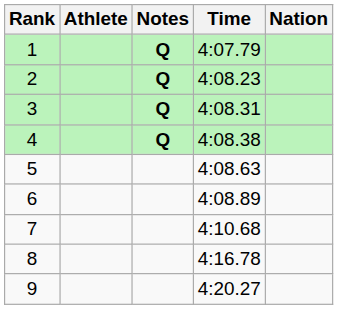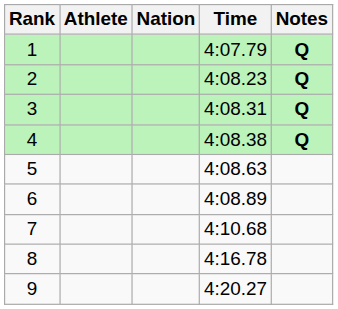 <table class="wikitable sortable" style="text-align:center">
 <tr>
 <th>Rank</th>
 <th>Athlete</th>
+<th>Nation</th>
+<th>Time</th>
 <th>Notes</th>
-<th>Time</th>
-<th>Nation</th>
 </tr>
 <tr bgcolor=#bbf3bb>
 <td>1</td>
 <td align=left></td>
+<td align=left></td>
+<td>4:07.79</td>
 <td><strong>Q</strong></td>
-<td>4:07.79</td>
-<td align=left></td>
 </tr>
 <tr bgcolor=#bbf3bb>
 <td>2</td>
 <td align=left></td>
+<td align=left></td>
+<td>4:08.23</td>
 <td><strong>Q</strong></td>
-<td>4:08.23</td>
-<td align=left></td>
 </tr>
 <tr bgcolor=#bbf3bb>
 <td>3</td>
 <td align=left></td>
+<td align=left></td>
+<td>4:08.31</td>
 <td><strong>Q</strong></td>
-<td>4:08.31</td>
-<td align=left></td>
 </tr>
 <tr bgcolor=#bbf3bb>
 <td>4</td>
 <td align=left></td>
+<td align=left></td>
+<td>4:08.38</td>
 <td><strong>Q</strong></td>
-<td>4:08.38</td>
-<td align=left></td>
 </tr>
 <tr>
 <td>5</td>
 <td align=left></td>
+<td align=left></td>
+<td>4:08.63</td>
 <td></td>
-<td>4:08.63</td>
-<td align=left></td>
 </tr>
 <tr>
 <td>6</td>
 <td align=left></td>
+<td align=left></td>
+<td>4:08.89</td>
 <td></td>
-<td>4:08.89</td>
-<td align=left></td>
 </tr>
 <tr>
 <td>7</td>
 <td align=left></td>
+<td align=left></td>
+<td>4:10.68</td>
 <td></td>
-<td>4:10.68</td>
-<td align=left></td>
 </tr>
 <tr>
 <td>8</td>
 <td align=left></td>
+<td align=left></td>
+<td>4:16.78</td>
 <td></td>
-<td>4:16.78</td>
-<td align=left></td>
 </tr>
 <tr>
 <td>9</td>
 <td align=left></td>
+<td align=left></td>
+<td>4:20.27</td>
 <td></td>
-<td>4:20.27</td>
-<td align=left></td>
 </tr>
 </table>
